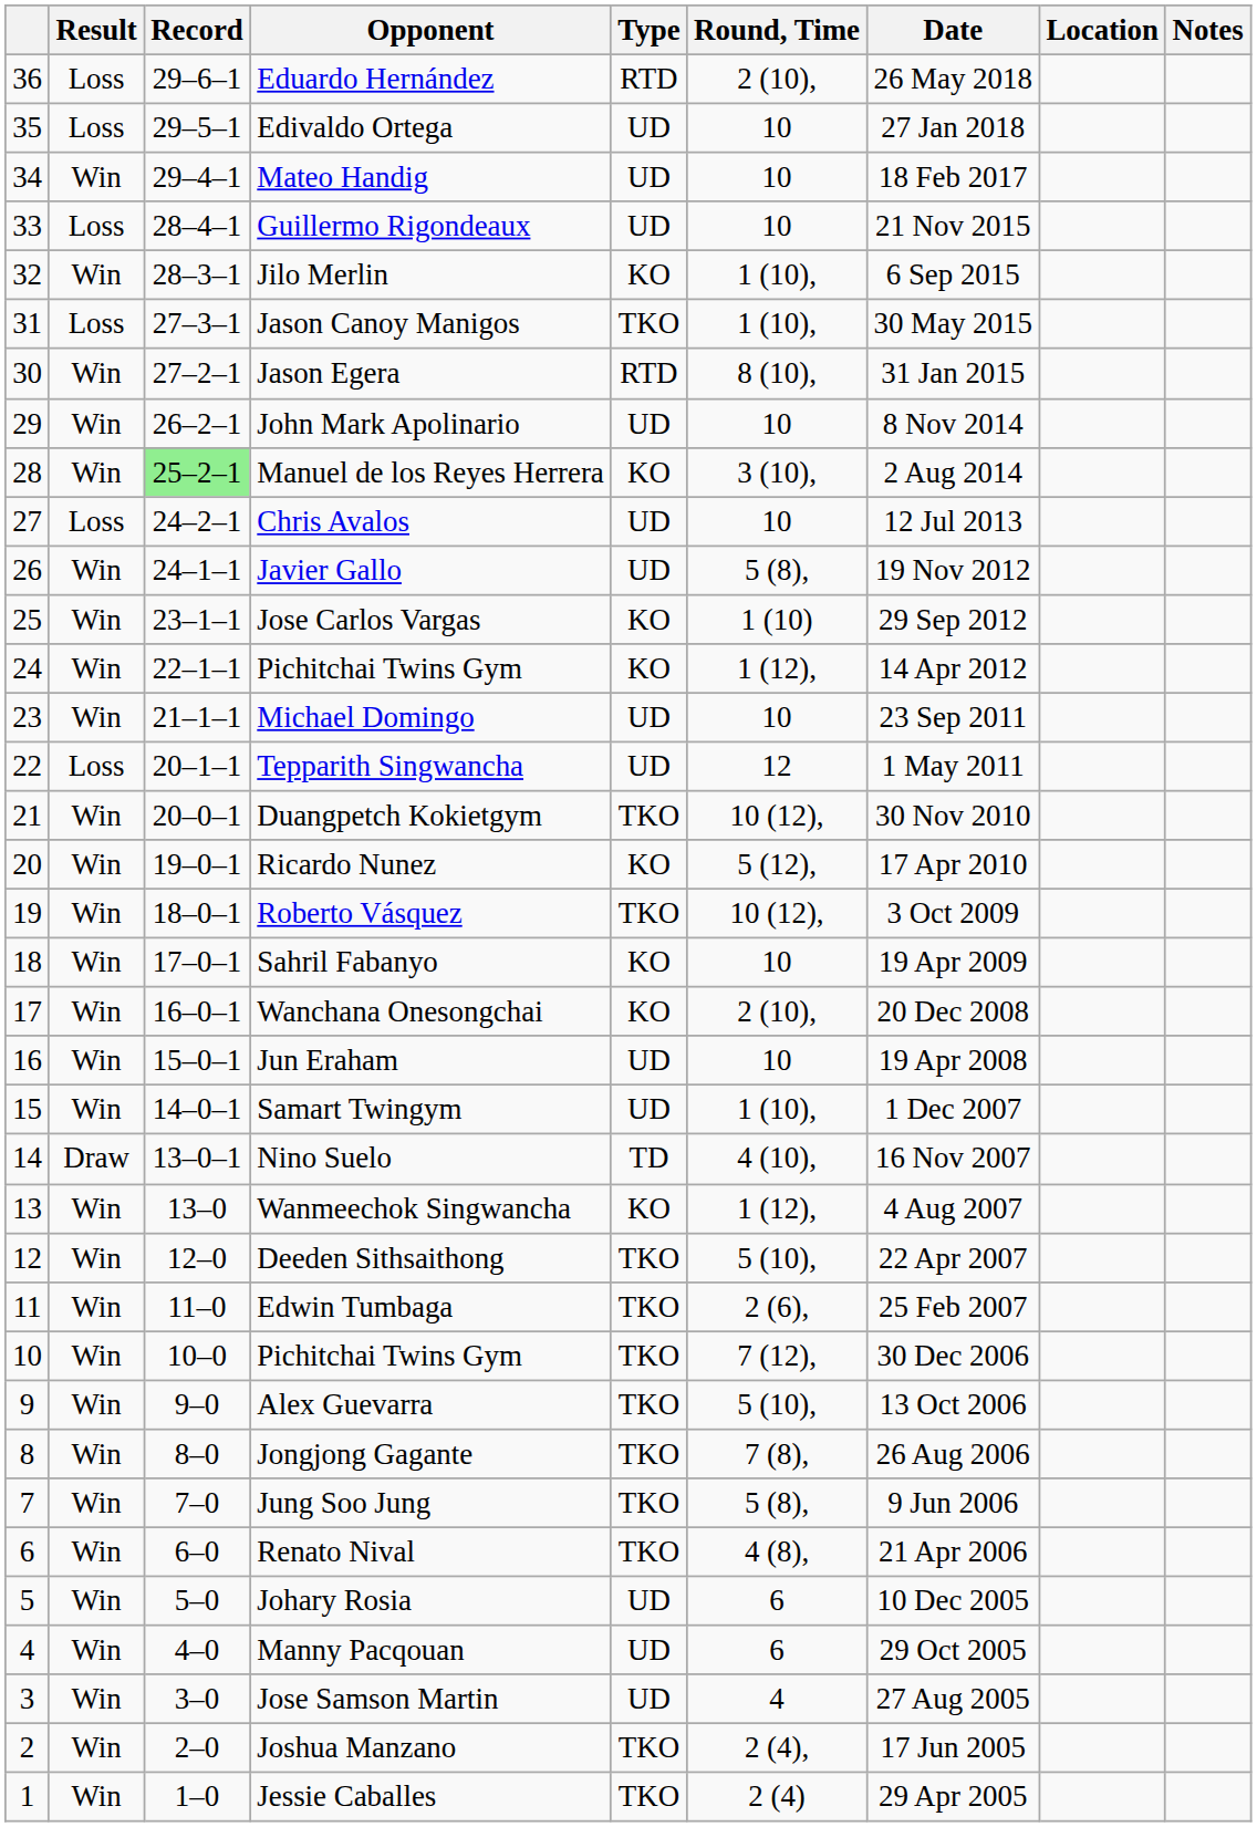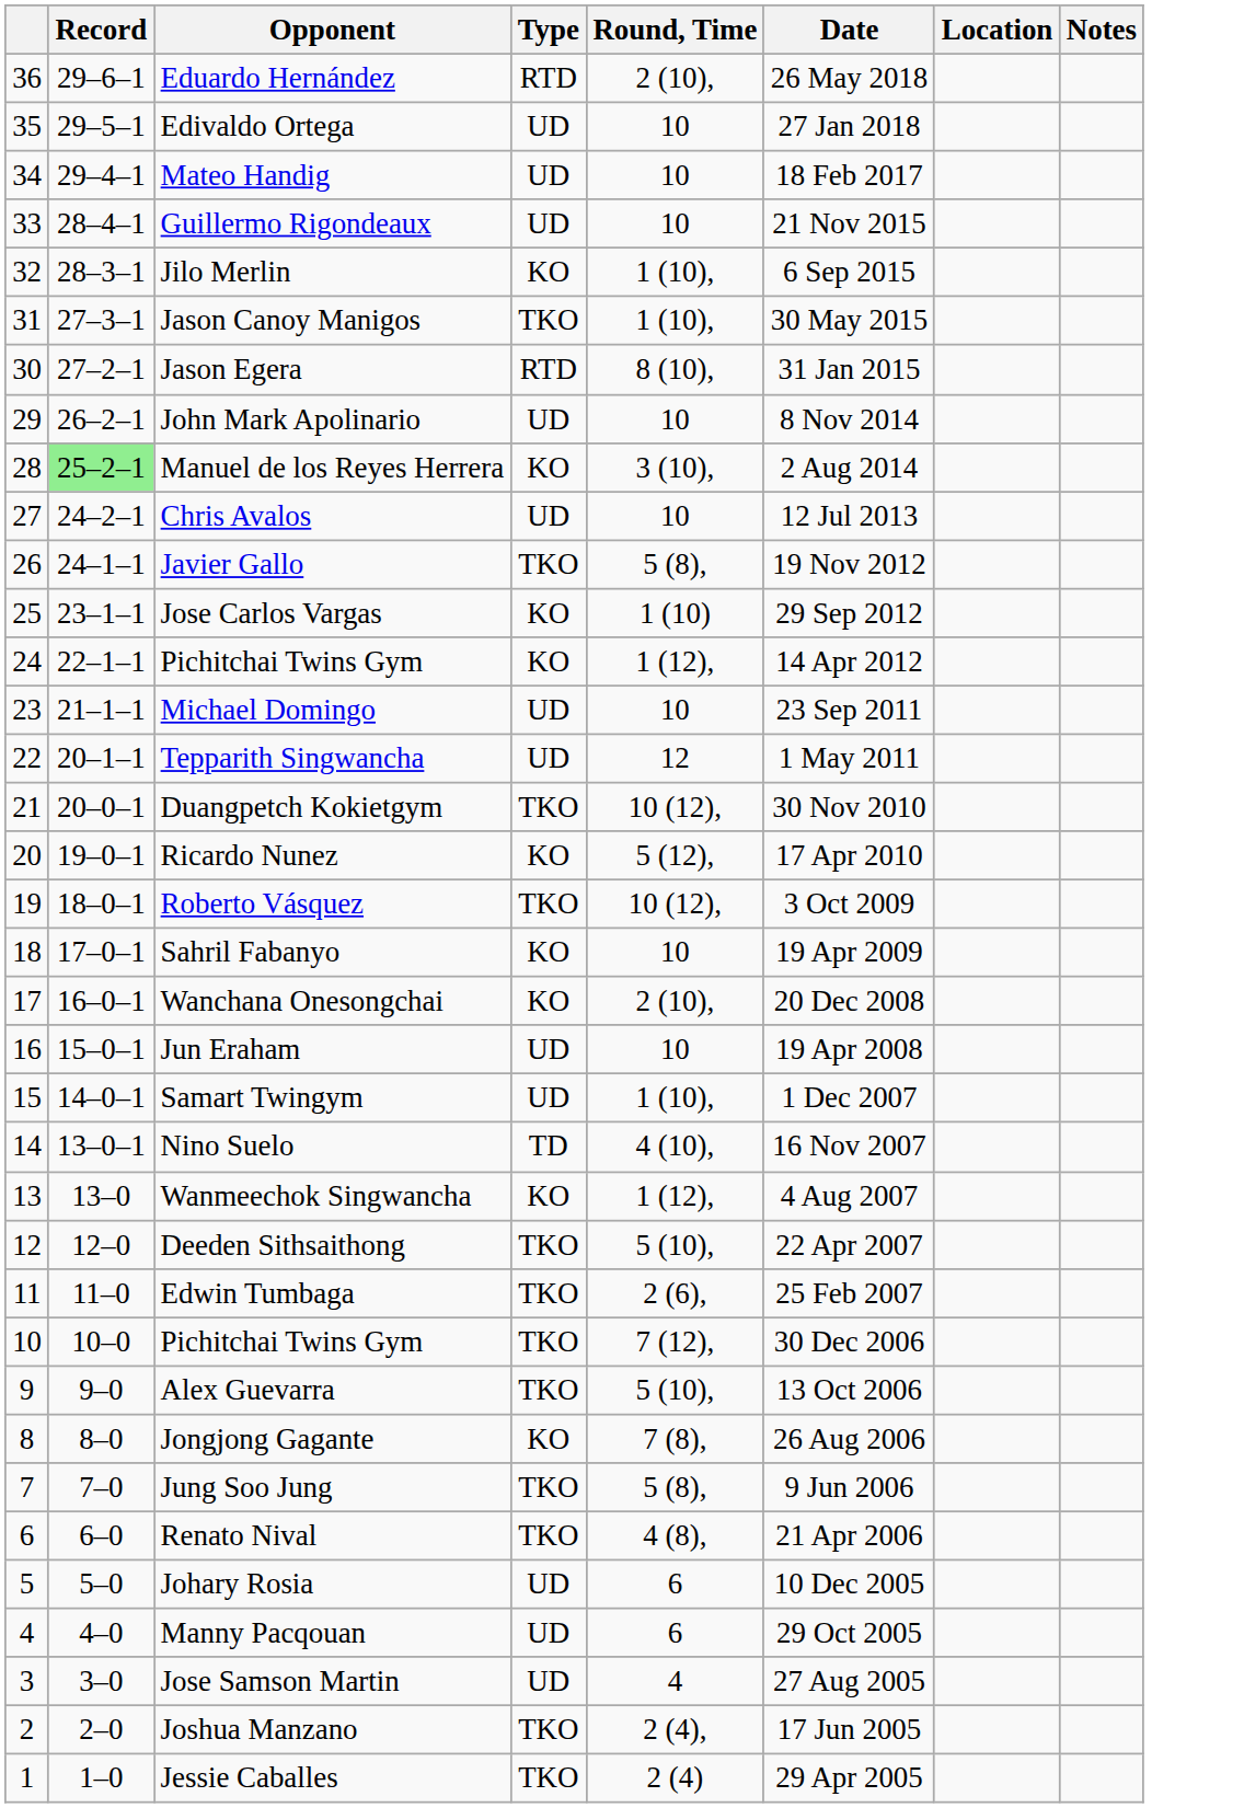 <table class="wikitable" style="text-align:center; font-size:95%">
 <tr>
 <th></th>
-<th>Result</th>
 <th>Record</th>
 <th>Opponent</th>
 <th>Type</th>
 <th>Round, Time</th>
 <th>Date</th>
 <th>Location</th>
 <th>Notes</th>
 </tr>
 <tr>
 <td>36</td>
-<td>Loss</td>
 <td>29–6–1</td>
 <td align=left><a href='#'>Eduardo Hernández</a></td>
 <td>RTD</td>
 <td>2 (10), </td>
 <td>26 May 2018</td>
 <td align=left></td>
 <td></td>
 </tr>
 <tr>
 <td>35</td>
-<td>Loss</td>
 <td>29–5–1</td>
 <td align=left>Edivaldo Ortega</td>
 <td>UD</td>
 <td>10</td>
 <td>27 Jan 2018</td>
 <td align=left></td>
 <td></td>
 </tr>
 <tr>
 <td>34</td>
-<td>Win</td>
 <td>29–4–1</td>
 <td align=left><a href='#'>Mateo Handig</a></td>
 <td>UD</td>
 <td>10</td>
 <td>18 Feb 2017</td>
 <td align=left></td>
 <td></td>
 </tr>
 <tr>
 <td>33</td>
-<td>Loss</td>
 <td>28–4–1</td>
 <td align=left><a href='#'>Guillermo Rigondeaux</a></td>
 <td>UD</td>
 <td>10</td>
 <td>21 Nov 2015</td>
 <td align=left></td>
 <td align=left></td>
 </tr>
 <tr>
 <td>32</td>
-<td>Win</td>
 <td>28–3–1</td>
 <td align=left>Jilo Merlin</td>
 <td>KO</td>
 <td>1 (10), </td>
 <td>6 Sep 2015</td>
 <td align=left></td>
 <td></td>
 </tr>
 <tr>
 <td>31</td>
-<td>Loss</td>
 <td>27–3–1</td>
 <td align=left>Jason Canoy Manigos</td>
 <td>TKO</td>
 <td>1 (10), </td>
 <td>30 May 2015</td>
 <td align=left></td>
 <td></td>
 </tr>
 <tr>
 <td>30</td>
-<td>Win</td>
 <td>27–2–1</td>
 <td align=left>Jason Egera</td>
 <td>RTD</td>
 <td>8 (10), </td>
 <td>31 Jan 2015</td>
 <td align=left></td>
 <td></td>
 </tr>
 <tr>
 <td>29</td>
-<td>Win</td>
 <td>26–2–1</td>
 <td align=left>John Mark Apolinario</td>
 <td>UD</td>
 <td>10</td>
 <td>8 Nov 2014</td>
 <td align=left></td>
 <td></td>
 </tr>
 <tr>
 <td>28</td>
-<td>Win</td>
 <td style="background: lightgreen;">25–2–1</td>
 <td align=left>Manuel de los Reyes Herrera</td>
 <td>KO</td>
 <td>3 (10), </td>
 <td>2 Aug 2014</td>
 <td align=left></td>
 <td></td>
 </tr>
 <tr>
 <td>27</td>
-<td>Loss</td>
 <td>24–2–1</td>
 <td align=left><a href='#'>Chris Avalos</a></td>
 <td>UD</td>
 <td>10</td>
 <td>12 Jul 2013</td>
 <td align=left></td>
 <td align=left></td>
 </tr>
 <tr>
 <td>26</td>
-<td>Win</td>
 <td>24–1–1</td>
 <td align=left><a href='#'>Javier Gallo</a></td>
-<td>UD</td>
+<td>TKO</td>
 <td>5 (8), </td>
 <td>19 Nov 2012</td>
 <td align=left></td>
 <td></td>
 </tr>
 <tr>
 <td>25</td>
-<td>Win</td>
 <td>23–1–1</td>
 <td align=left>Jose Carlos Vargas</td>
 <td>KO</td>
 <td>1 (10)</td>
 <td>29 Sep 2012</td>
 <td align=left></td>
 <td></td>
 </tr>
 <tr>
 <td>24</td>
-<td>Win</td>
 <td>22–1–1</td>
 <td align=left>Pichitchai Twins Gym</td>
 <td>KO</td>
 <td>1 (12), </td>
 <td>14 Apr 2012</td>
 <td align=left></td>
 <td></td>
 </tr>
 <tr>
 <td>23</td>
-<td>Win</td>
 <td>21–1–1</td>
 <td align=left><a href='#'>Michael Domingo</a></td>
 <td>UD</td>
 <td>10</td>
 <td>23 Sep 2011</td>
 <td align=left></td>
 <td></td>
 </tr>
 <tr>
 <td>22</td>
-<td>Loss</td>
 <td>20–1–1</td>
 <td align=left><a href='#'>Tepparith Singwancha</a></td>
 <td>UD</td>
 <td>12</td>
 <td>1 May 2011</td>
 <td align=left></td>
 <td align=left></td>
 </tr>
 <tr>
 <td>21</td>
-<td>Win</td>
 <td>20–0–1</td>
 <td align=left>Duangpetch Kokietgym</td>
 <td>TKO</td>
 <td>10 (12), </td>
 <td>30 Nov 2010</td>
 <td align=left></td>
 <td align=left></td>
 </tr>
 <tr>
 <td>20</td>
-<td>Win</td>
 <td>19–0–1</td>
 <td align=left>Ricardo Nunez</td>
 <td>KO</td>
 <td>5 (12), </td>
 <td>17 Apr 2010</td>
 <td align=left></td>
 <td align=left></td>
 </tr>
 <tr>
 <td>19</td>
-<td>Win</td>
 <td>18–0–1</td>
 <td align=left><a href='#'>Roberto Vásquez</a></td>
 <td>TKO</td>
 <td>10 (12), </td>
 <td>3 Oct 2009</td>
 <td align=left></td>
 <td></td>
 </tr>
 <tr>
 <td>18</td>
-<td>Win</td>
 <td>17–0–1</td>
 <td align=left>Sahril Fabanyo</td>
 <td>KO</td>
 <td>10</td>
 <td>19 Apr 2009</td>
 <td align=left></td>
 <td></td>
 </tr>
 <tr>
 <td>17</td>
-<td>Win</td>
 <td>16–0–1</td>
 <td align=left>Wanchana Onesongchai</td>
 <td>KO</td>
 <td>2 (10), </td>
 <td>20 Dec 2008</td>
 <td align=left></td>
 <td></td>
 </tr>
 <tr>
 <td>16</td>
-<td>Win</td>
 <td>15–0–1</td>
 <td align=left>Jun Eraham</td>
 <td>UD</td>
 <td>10</td>
 <td>19 Apr 2008</td>
 <td align=left></td>
 <td></td>
 </tr>
 <tr>
 <td>15</td>
-<td>Win</td>
 <td>14–0–1</td>
 <td align=left>Samart Twingym</td>
 <td>UD</td>
 <td>1 (10), </td>
 <td>1 Dec 2007</td>
 <td align=left></td>
 <td></td>
 </tr>
 <tr>
 <td>14</td>
-<td>Draw</td>
 <td>13–0–1</td>
 <td align=left>Nino Suelo</td>
 <td>TD</td>
 <td>4 (10), </td>
 <td>16 Nov 2007</td>
 <td align=left></td>
 <td align=left></td>
 </tr>
 <tr>
 <td>13</td>
-<td>Win</td>
 <td>13–0</td>
 <td align=left>Wanmeechok Singwancha</td>
 <td>KO</td>
 <td>1 (12), </td>
 <td>4 Aug 2007</td>
 <td align=left></td>
 <td align=left></td>
 </tr>
 <tr>
 <td>12</td>
-<td>Win</td>
 <td>12–0</td>
 <td align=left>Deeden Sithsaithong</td>
 <td>TKO</td>
 <td>5 (10), </td>
 <td>22 Apr 2007</td>
 <td align=left></td>
 <td></td>
 </tr>
 <tr>
 <td>11</td>
-<td>Win</td>
 <td>11–0</td>
 <td align=left>Edwin Tumbaga</td>
 <td>TKO</td>
 <td>2 (6), </td>
 <td>25 Feb 2007</td>
 <td align=left></td>
 <td></td>
 </tr>
 <tr>
 <td>10</td>
-<td>Win</td>
 <td>10–0</td>
 <td align=left>Pichitchai Twins Gym</td>
 <td>TKO</td>
 <td>7 (12), </td>
 <td>30 Dec 2006</td>
 <td align=left></td>
 <td align=left></td>
 </tr>
 <tr>
 <td>9</td>
-<td>Win</td>
 <td>9–0</td>
 <td align=left>Alex Guevarra</td>
 <td>TKO</td>
 <td>5 (10), </td>
 <td>13 Oct 2006</td>
 <td align=left></td>
 <td></td>
 </tr>
 <tr>
 <td>8</td>
-<td>Win</td>
 <td>8–0</td>
 <td align=left>Jongjong Gagante</td>
-<td>TKO</td>
+<td>KO</td>
 <td>7 (8), </td>
 <td>26 Aug 2006</td>
 <td align=left></td>
 <td></td>
 </tr>
 <tr>
 <td>7</td>
-<td>Win</td>
 <td>7–0</td>
 <td align=left>Jung Soo Jung</td>
 <td>TKO</td>
 <td>5 (8), </td>
 <td>9 Jun 2006</td>
 <td align=left></td>
 <td></td>
 </tr>
 <tr>
 <td>6</td>
-<td>Win</td>
 <td>6–0</td>
 <td align=left>Renato Nival</td>
 <td>TKO</td>
 <td>4 (8), </td>
 <td>21 Apr 2006</td>
 <td align=left></td>
 <td></td>
 </tr>
 <tr>
 <td>5</td>
-<td>Win</td>
 <td>5–0</td>
 <td align=left>Johary Rosia</td>
 <td>UD</td>
 <td>6</td>
 <td>10 Dec 2005</td>
 <td align=left></td>
 <td></td>
 </tr>
 <tr>
 <td>4</td>
-<td>Win</td>
 <td>4–0</td>
 <td align=left>Manny Pacqouan</td>
 <td>UD</td>
 <td>6</td>
 <td>29 Oct 2005</td>
 <td align=left></td>
 <td></td>
 </tr>
 <tr>
 <td>3</td>
-<td>Win</td>
 <td>3–0</td>
 <td align=left>Jose Samson Martin</td>
 <td>UD</td>
 <td>4</td>
 <td>27 Aug 2005</td>
 <td align=left></td>
 <td></td>
 </tr>
 <tr>
 <td>2</td>
-<td>Win</td>
 <td>2–0</td>
 <td align=left>Joshua Manzano</td>
 <td>TKO</td>
 <td>2 (4), </td>
 <td>17 Jun 2005</td>
 <td align=left></td>
 <td></td>
 </tr>
 <tr>
 <td>1</td>
-<td>Win</td>
 <td>1–0</td>
 <td align=left>Jessie Caballes</td>
 <td>TKO</td>
 <td>2 (4)</td>
 <td>29 Apr 2005</td>
 <td align=left></td>
 <td></td>
 </tr>
 </table>
